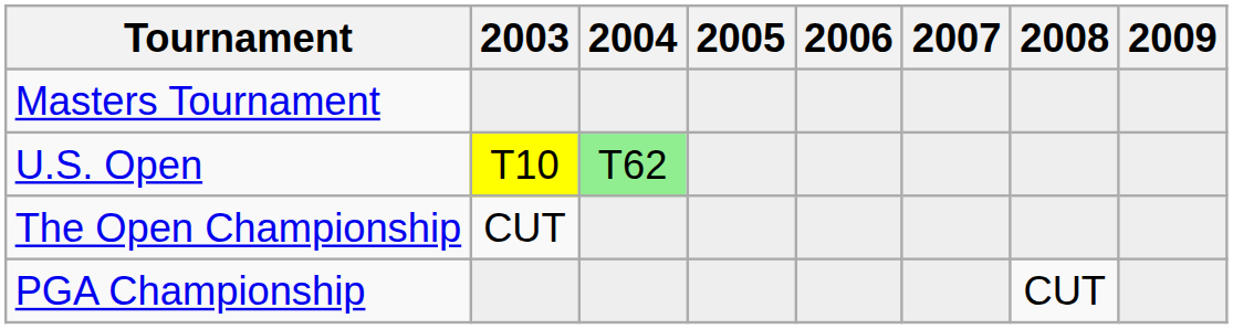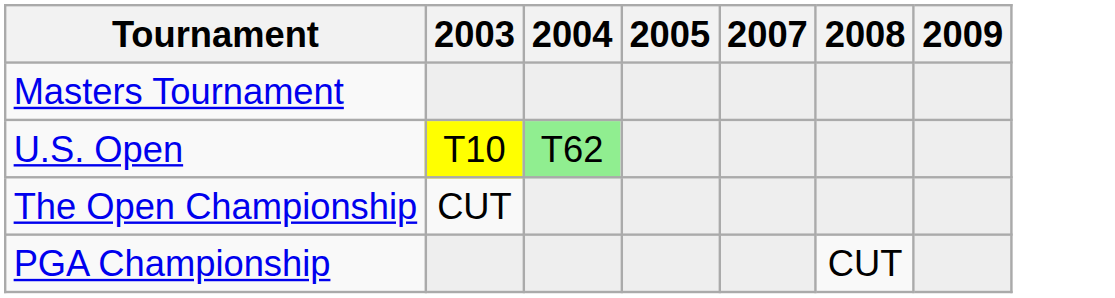 <table class="wikitable" style="font-size:95%;text-align:center;">
 <tr>
 <th>Tournament</th>
 <th>2003</th>
 <th>2004</th>
 <th>2005</th>
-<th>2006</th>
 <th>2007</th>
 <th>2008</th>
 <th>2009</th>
 </tr>
 <tr>
 <td align=left><a href='#'>Masters Tournament</a></td>
-<td style="background:#eeeeee;"></td>
 <td style="background:#eeeeee;"></td>
 <td style="background:#eeeeee;"></td>
 <td style="background:#eeeeee;"></td>
 <td style="background:#eeeeee;"></td>
 <td style="background:#eeeeee;"></td>
 <td style="background:#eeeeee;"></td>
 </tr>
 <tr>
 <td align=left><a href='#'>U.S. Open</a></td>
 <td style="background:yellow;">T10</td>
 <td style="background: lightgreen;">T62</td>
 <td style="background:#eeeeee;"></td>
 <td style="background:#eeeeee;"></td>
 <td style="background:#eeeeee;"></td>
 <td style="background:#eeeeee;"></td>
-<td style="background:#eeeeee;"></td>
 </tr>
 <tr>
 <td align=left><a href='#'>The Open Championship</a></td>
 <td>CUT</td>
-<td style="background:#eeeeee;"></td>
 <td style="background:#eeeeee;"></td>
 <td style="background:#eeeeee;"></td>
 <td style="background:#eeeeee;"></td>
 <td style="background:#eeeeee;"></td>
 <td style="background:#eeeeee;"></td>
 </tr>
 <tr>
 <td align=left><a href='#'>PGA Championship</a></td>
 <td style="background:#eeeeee;"></td>
 <td style="background:#eeeeee;"></td>
 <td style="background:#eeeeee;"></td>
 <td style="background:#eeeeee;"></td>
-<td style="background:#eeeeee;"></td>
 <td>CUT</td>
 <td style="background:#eeeeee;"></td>
 </tr>
 </table>
